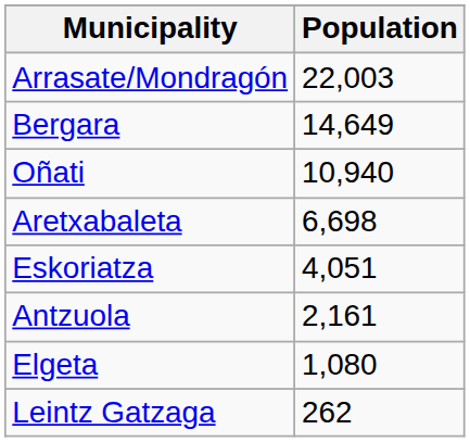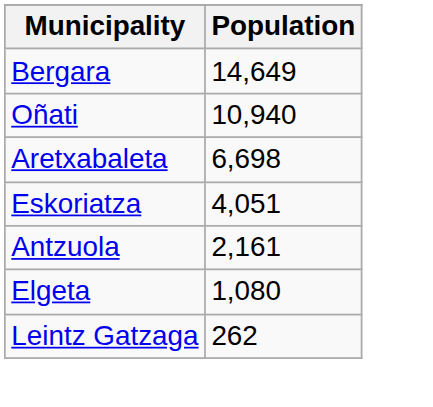 <table class="wikitable sortable">
 <tr>
 </tr>
 <tr style="background: #CCC;">
 <th>Municipality</th>
 <th>Population</th>
-</tr>
-<tr>
-<td><a href='#'>Arrasate/Mondragón</a></td>
-<td>22,003</td>
 </tr>
 <tr>
 <td><a href='#'>Bergara</a></td>
 <td>14,649</td>
 </tr>
 <tr>
 <td><a href='#'>Oñati</a></td>
 <td>10,940</td>
 </tr>
 <tr>
 <td><a href='#'>Aretxabaleta</a></td>
 <td>6,698</td>
 </tr>
 <tr>
 <td><a href='#'>Eskoriatza</a></td>
 <td>4,051</td>
 </tr>
 <tr>
 <td><a href='#'>Antzuola</a></td>
 <td>2,161</td>
 </tr>
 <tr>
 <td><a href='#'>Elgeta</a></td>
 <td>1,080</td>
 </tr>
 <tr>
 <td><a href='#'>Leintz Gatzaga</a></td>
 <td>262</td>
 </tr>
 </table>
